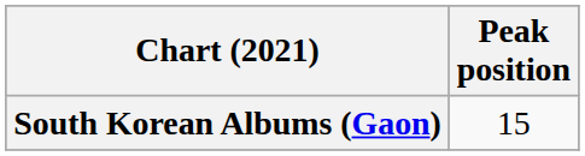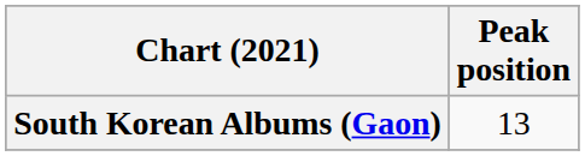 <table class="wikitable sortable plainrowheaders" style="text-align:center">
 <tr>
 <th scope="col">Chart (2021)</th>
 <th scope="col">Peak<br>position</th>
 </tr>
 <tr>
 <th scope="row">South Korean Albums (<a href='#'>Gaon</a>)</th>
-<td>15</td>
+<td>13</td>
 </tr>
 </table>
